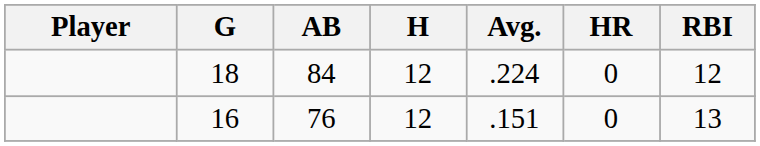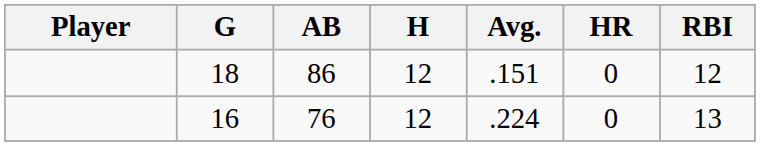 <table class="wikitable sortable">
 <tr>
 <th bgcolor="#DDDDFF" width="16%">Player</th>
 <th bgcolor="#DDDDFF" width="9%">G</th>
 <th bgcolor="#DDDDFF" width="9%">AB</th>
 <th bgcolor="#DDDDFF" width="9%">H</th>
 <th bgcolor="#DDDDFF" width="9%">Avg.</th>
 <th bgcolor="#DDDDFF" width="9%">HR</th>
 <th bgcolor="#DDDDFF" width="9%">RBI</th>
 </tr>
 <tr align="center">
 <td></td>
 <td>18</td>
-<td>84</td>
+<td>86</td>
 <td>12</td>
-<td>.224</td>
+<td>.151</td>
 <td>0</td>
 <td>12</td>
 </tr>
 <tr align="center">
 <td></td>
 <td>16</td>
 <td>76</td>
 <td>12</td>
-<td>.151</td>
+<td>.224</td>
 <td>0</td>
 <td>13</td>
 </tr>
 </table>
